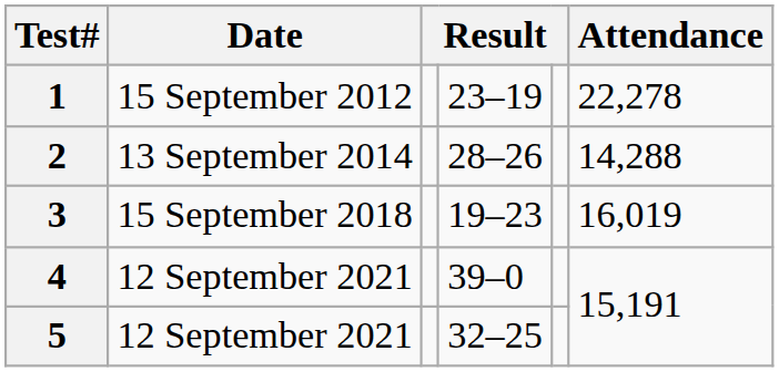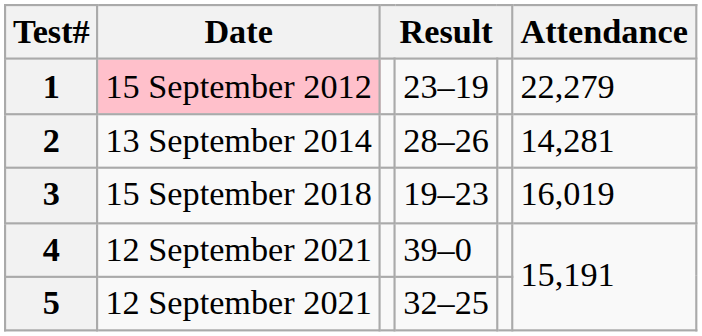 <table class="wikitable">
 <tr>
 <th>Test#</th>
 <th>Date</th>
 <th colspan=3>Result</th>
 <th>Attendance</th>
 </tr>
 <tr>
 <th>1</th>
-<td>15 September 2012</td>
+<td style="background: pink;">15 September 2012</td>
 <td></td>
 <td>23–19</td>
 <td></td>
-<td>22,278</td>
+<td>22,279</td>
 </tr>
 <tr>
 <th>2</th>
 <td>13 September 2014</td>
 <td></td>
 <td>28–26</td>
 <td></td>
-<td>14,288</td>
+<td>14,281</td>
 </tr>
 <tr>
 <th>3</th>
 <td>15 September 2018</td>
 <td></td>
 <td>19–23</td>
 <td></td>
 <td>16,019</td>
 </tr>
 <tr>
 <th>4</th>
 <td>12 September 2021</td>
 <td></td>
 <td>39–0</td>
 <td></td>
 <td rowspan="2">15,191</td>
 </tr>
 <tr>
 <th>5</th>
 <td>12 September 2021</td>
 <td></td>
 <td>32–25</td>
 <td></td>
 </tr>
 </table>
